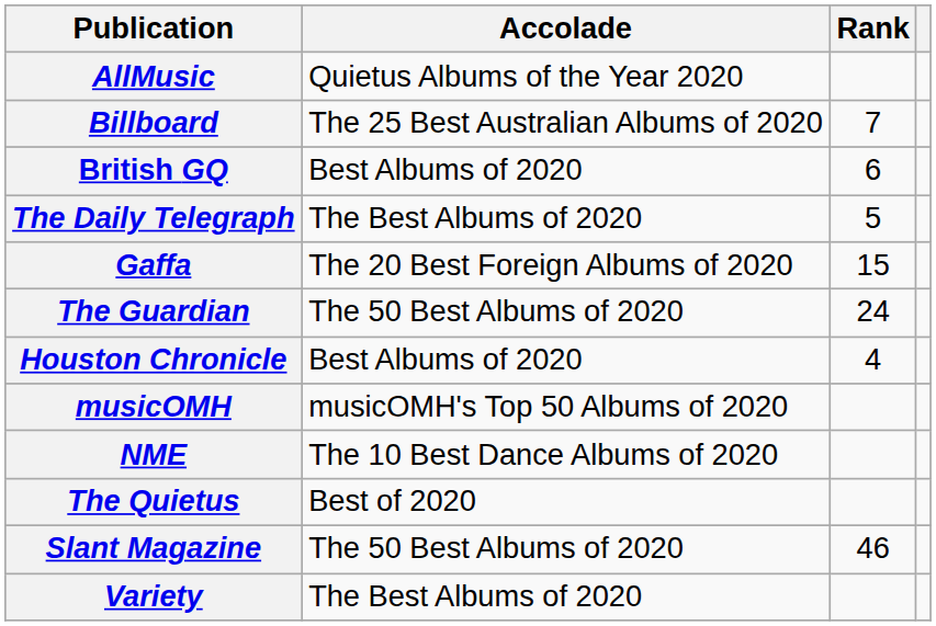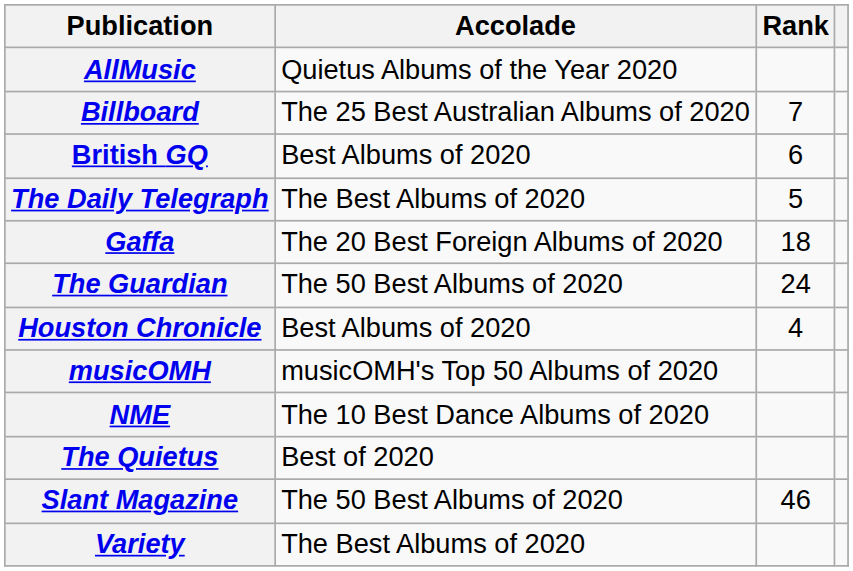 <table class="wikitable sortable plainrowheaders">
 <tr>
 <th scope="col">Publication</th>
 <th scope="col">Accolade</th>
 <th scope="col">Rank</th>
 <th scope="col" class="unsortable"></th>
 </tr>
 <tr>
 <th scope="row"><em><a href='#'>AllMusic</a></em></th>
 <td>Quietus Albums of the Year 2020</td>
 <td></td>
 <td></td>
 </tr>
 <tr>
 <th scope="row"><em><a href='#'>Billboard</a></em></th>
 <td>The 25 Best Australian Albums of 2020</td>
 <td style="text-align:center;">7</td>
 <td></td>
 </tr>
 <tr>
 <th scope="row"><a href='#'>British <em>GQ</em></a></th>
 <td>Best Albums of 2020</td>
 <td style="text-align:center;">6</td>
 <td></td>
 </tr>
 <tr>
 <th scope="row"><em><a href='#'>The Daily Telegraph</a></em></th>
 <td>The Best Albums of 2020</td>
 <td style="text-align:center;">5</td>
 <td></td>
 </tr>
 <tr>
 <th scope="row"><em><a href='#'>Gaffa</a></em></th>
 <td>The 20 Best Foreign Albums of 2020</td>
-<td style="text-align:center;">15</td>
+<td style="text-align:center;">18</td>
 <td></td>
 </tr>
 <tr>
 <th scope="row"><em><a href='#'>The Guardian</a></em></th>
 <td>The 50 Best Albums of 2020</td>
 <td style="text-align:center;">24</td>
 <td></td>
 </tr>
 <tr>
 <th scope="row"><em><a href='#'>Houston Chronicle</a></em></th>
 <td>Best Albums of 2020</td>
 <td style="text-align:center;">4</td>
 <td></td>
 </tr>
 <tr>
 <th scope="row"><em><a href='#'>musicOMH</a></em></th>
 <td>musicOMH's Top 50 Albums of 2020</td>
 <td></td>
 <td></td>
 </tr>
 <tr>
 <th scope="row"><em><a href='#'>NME</a></em></th>
 <td>The 10 Best Dance Albums of 2020</td>
 <td></td>
 <td></td>
 </tr>
 <tr>
 <th scope="row"><em><a href='#'>The Quietus</a></em></th>
 <td>Best of 2020</td>
 <td></td>
 <td></td>
 </tr>
 <tr>
 <th scope="row"><em><a href='#'>Slant Magazine</a></em></th>
 <td>The 50 Best Albums of 2020</td>
 <td style="text-align:center;">46</td>
 <td></td>
 </tr>
 <tr>
 <th scope="row"><em><a href='#'>Variety</a></em></th>
 <td>The Best Albums of 2020</td>
 <td></td>
 <td></td>
 </tr>
 </table>
